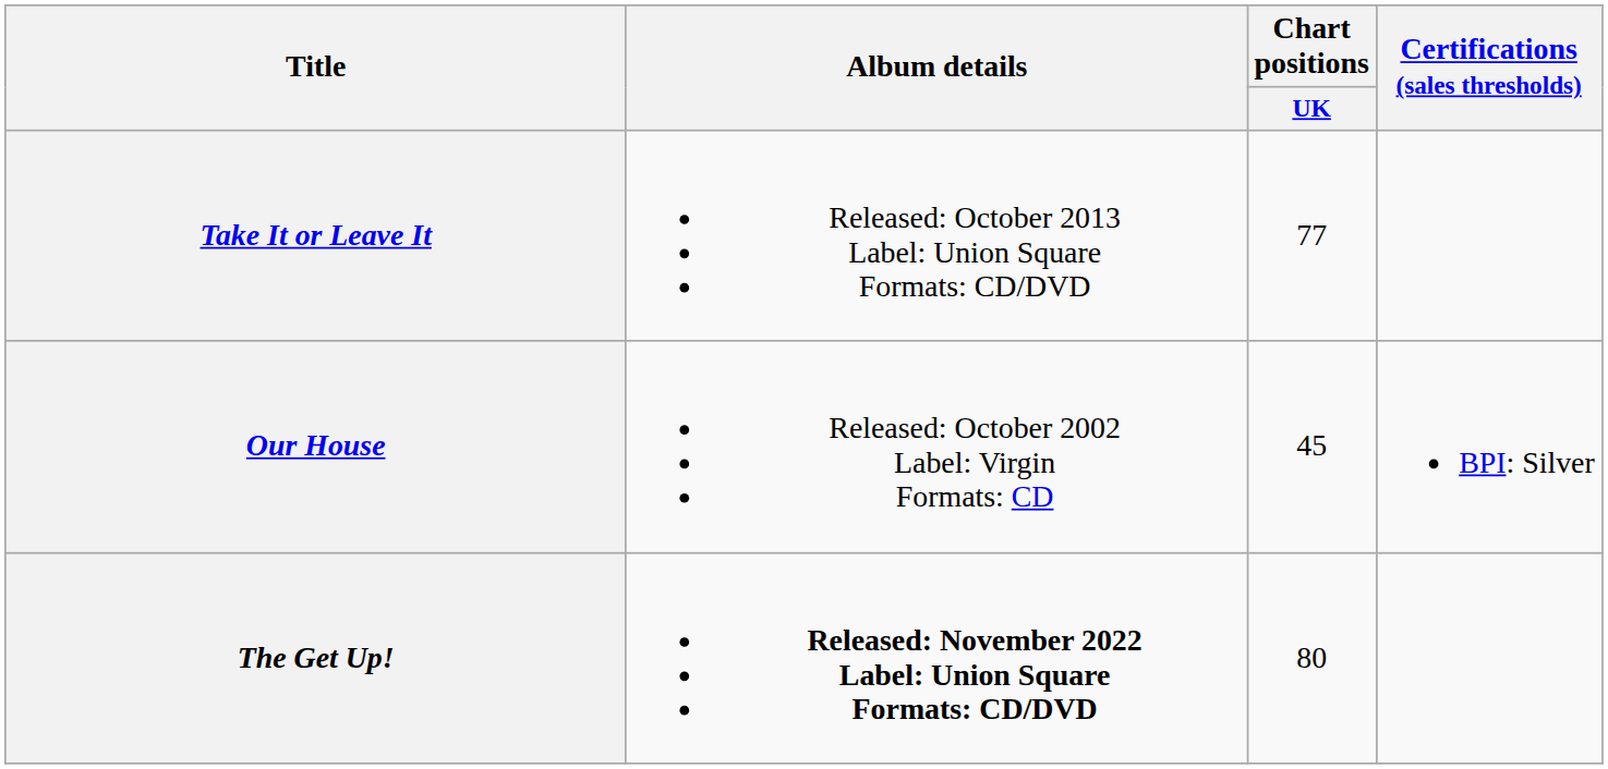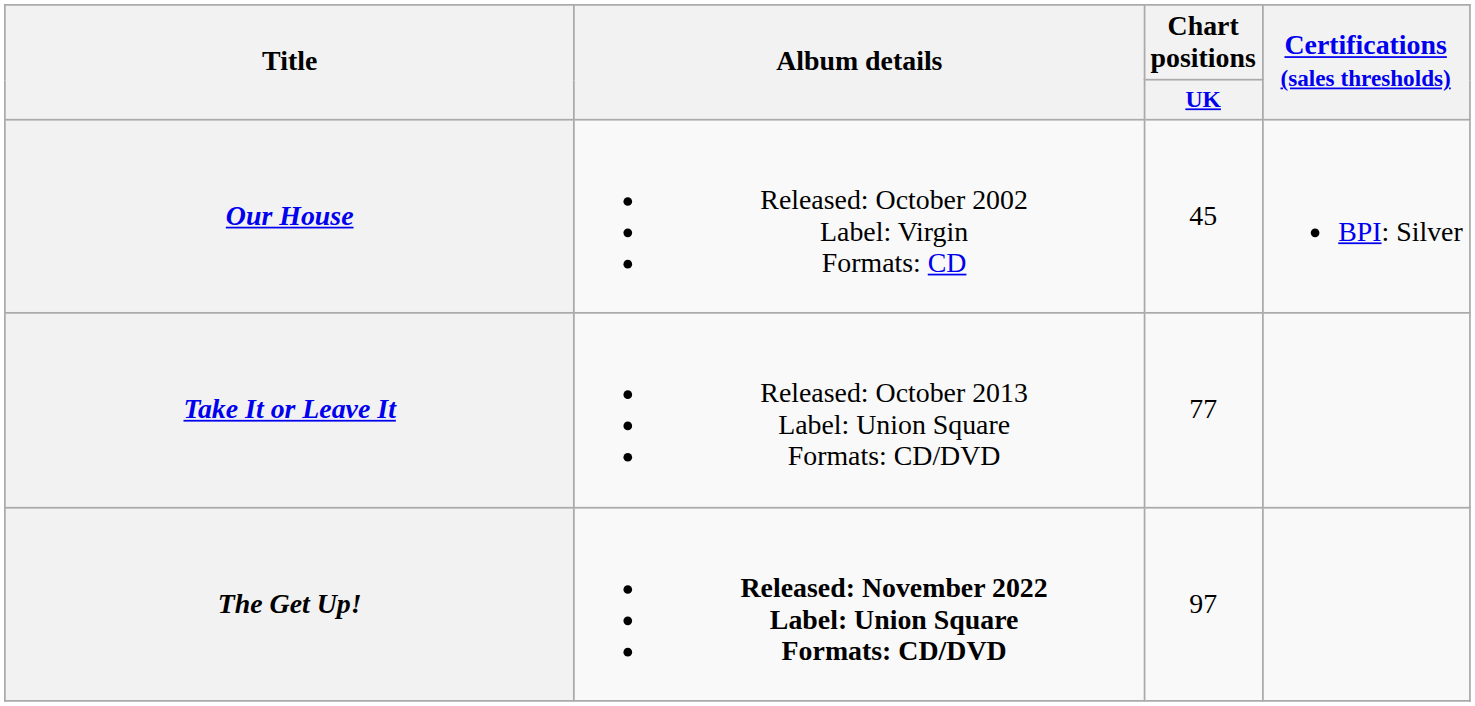 <table class="wikitable plainrowheaders" style="text-align:center;">
 <tr>
 <th scope="col" rowspan="2" style="width:20em;">Title</th>
 <th scope="col" rowspan="2" style="width:20em;">Album details</th>
 <th colspan="1">Chart positions</th>
 <th rowspan="2"><a href='#'>Certifications</a><br><small><a href='#'>(sales thresholds)</a></small></th>
 </tr>
 <tr>
 <th style="width:3em;font-size:85%;"><a href='#'>UK</a><br></th>
 </tr>
 <tr>
+<th scope="row"><em><a href='#'>Our House</a></em></th>
+<td><br><ul><li>Released: October 2002</li><li>Label: Virgin</li><li>Formats: <a href='#'>CD</a></li></ul></td>
+<td>45</td>
+<td align="left"><br><ul><li><a href='#'>BPI</a>: Silver</li></ul></td>
+</tr>
+<tr>
 <th scope="row"><em><a href='#'>Take It or Leave It</a></em></th>
 <td><br><ul><li>Released: October 2013</li><li>Label: Union Square</li><li>Formats: CD/DVD</li></ul></td>
 <td>77</td>
 <td align="left"></td>
 </tr>
 <tr>
-<th scope="row"><em><a href='#'>Our House</a></em></th>
-<td><br><ul><li>Released: October 2002</li><li>Label: Virgin</li><li>Formats: <a href='#'>CD</a></li></ul></td>
-<td>45</td>
-<td align="left"><br><ul><li><a href='#'>BPI</a>: Silver</li></ul></td>
-</tr>
-<tr>
 <th scope="row"><em>The Get Up!</em></th>
 <td><strong><br><ul><li>Released: November 2022</li><li>Label: Union Square</li><li>Formats: CD/DVD</li></ul></strong></td>
-<td>80</td>
+<td>97</td>
 <td align="left"></td>
 </tr>
 </table>
